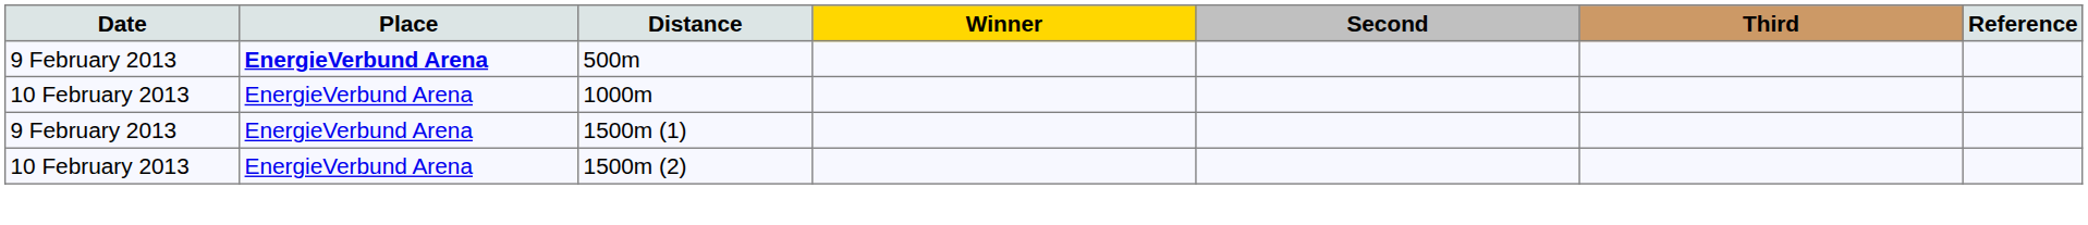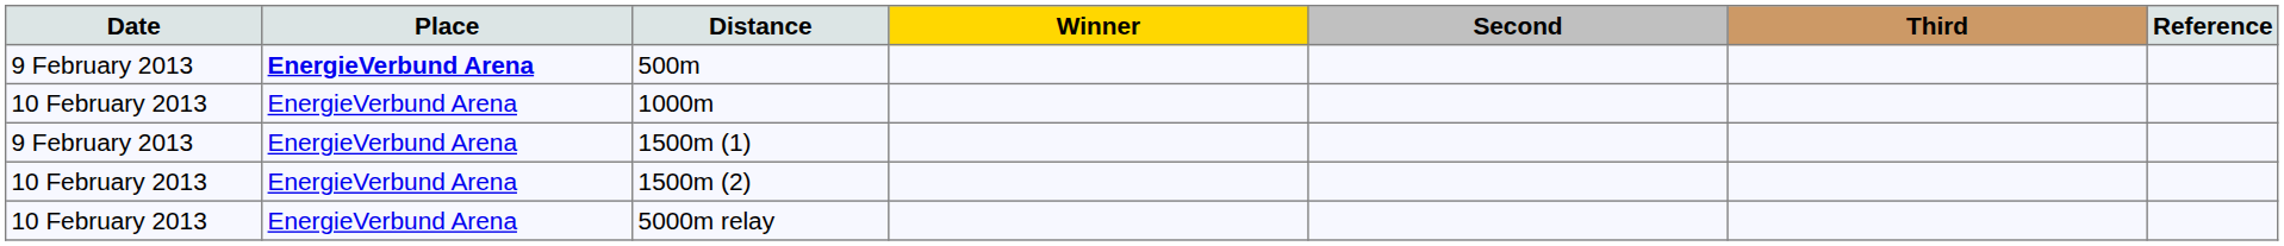 <table bgcolor="#f7f8ff" cellpadding="3" cellspacing="0" border="1" style="font-size: 95%; border: gray solid 1px; border-collapse: collapse;">
 <tr bgcolor="#CCCCCC">
 <td align="center" bgcolor="#DCE5E5" width="150"><strong>Date</strong></td>
 <td align="center" bgcolor="#DCE5E5" width="220"><strong>Place</strong></td>
 <td align="center" bgcolor="#DCE5E5" width="150"><strong>Distance</strong></td>
 <td align="center" bgcolor="gold" width="250"><strong>Winner</strong></td>
 <td align="center" bgcolor="silver" width="250"><strong>Second</strong></td>
 <td align="center" bgcolor="CC9966" width="250"><strong>Third</strong></td>
 <td align="center" bgcolor="#DCE5E5" width="30"><strong>Reference</strong></td>
 </tr>
 <tr align="left">
 <td>9 February 2013</td>
 <td><strong><a href='#'>EnergieVerbund Arena</a></strong></td>
 <td>500m</td>
 <td></td>
 <td></td>
 <td></td>
 <td></td>
 </tr>
 <tr align="left">
 <td>10 February 2013</td>
 <td><a href='#'>EnergieVerbund Arena</a></td>
 <td>1000m</td>
 <td></td>
 <td></td>
 <td></td>
 <td></td>
 </tr>
 <tr align="left">
 <td>9 February 2013</td>
 <td><a href='#'>EnergieVerbund Arena</a></td>
 <td>1500m (1)</td>
 <td></td>
 <td></td>
 <td></td>
 <td></td>
 </tr>
 <tr align="left">
 <td>10 February 2013</td>
 <td><a href='#'>EnergieVerbund Arena</a></td>
 <td>1500m (2)</td>
 <td></td>
 <td></td>
 <td></td>
 <td></td>
 </tr>
+<tr align="left">
+<td>10 February 2013</td>
+<td><a href='#'>EnergieVerbund Arena</a></td>
+<td>5000m relay</td>
+<td></td>
+<td></td>
+<td></td>
+<td></td>
+</tr>
 </table>
